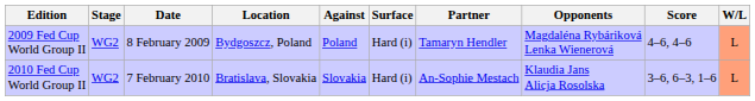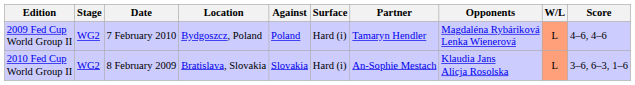 <table class=wikitable style=font-size:97%>
 <tr>
 <th>Edition</th>
 <th>Stage</th>
 <th>Date</th>
 <th>Location</th>
 <th>Against</th>
 <th>Surface</th>
 <th>Partner</th>
 <th>Opponents</th>
+<th>W/L</th>
 <th>Score</th>
-<th>W/L</th>
 </tr>
 <tr style="background:#ccf;">
 <td><a href='#'>2009 Fed Cup</a> <br> World Group II</td>
 <td><a href='#'>WG2</a></td>
-<td>8 February 2009</td>
+<td>7 February 2010</td>
 <td><a href='#'>Bydgoszcz</a>, Poland</td>
 <td> <a href='#'>Poland</a></td>
 <td>Hard (i)</td>
 <td> <a href='#'>Tamaryn Hendler</a></td>
 <td> <a href='#'>Magdaléna Rybáriková</a> <br>  <a href='#'>Lenka Wienerová</a></td>
+<td style="text-align:center; background:#ffa07a;">L</td>
 <td>4–6, 4–6</td>
-<td style="text-align:center; background:#ffa07a;">L</td>
 </tr>
 <tr style="background:#ccf;">
 <td><a href='#'>2010 Fed Cup</a> <br> World Group II</td>
 <td><a href='#'>WG2</a></td>
-<td>7 February 2010</td>
+<td>8 February 2009</td>
 <td><a href='#'>Bratislava</a>, Slovakia</td>
 <td> <a href='#'>Slovakia</a></td>
 <td>Hard (i)</td>
 <td> <a href='#'>An-Sophie Mestach</a></td>
 <td> <a href='#'>Klaudia Jans</a> <br>  <a href='#'>Alicja Rosolska</a></td>
+<td style="text-align:center; background:#ffa07a;">L</td>
 <td>3–6, 6–3, 1–6</td>
-<td style="text-align:center; background:#ffa07a;">L</td>
 </tr>
 </table>
